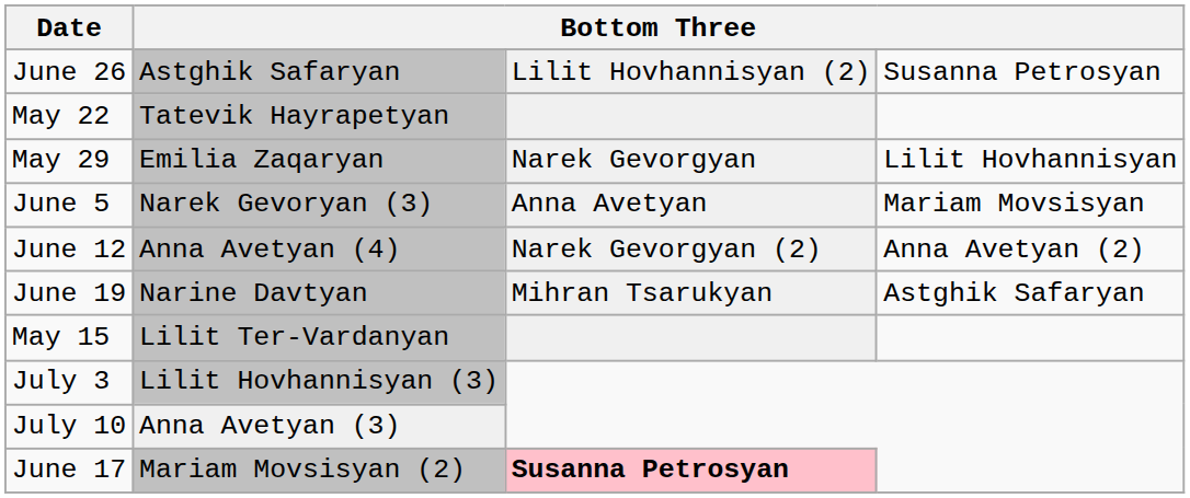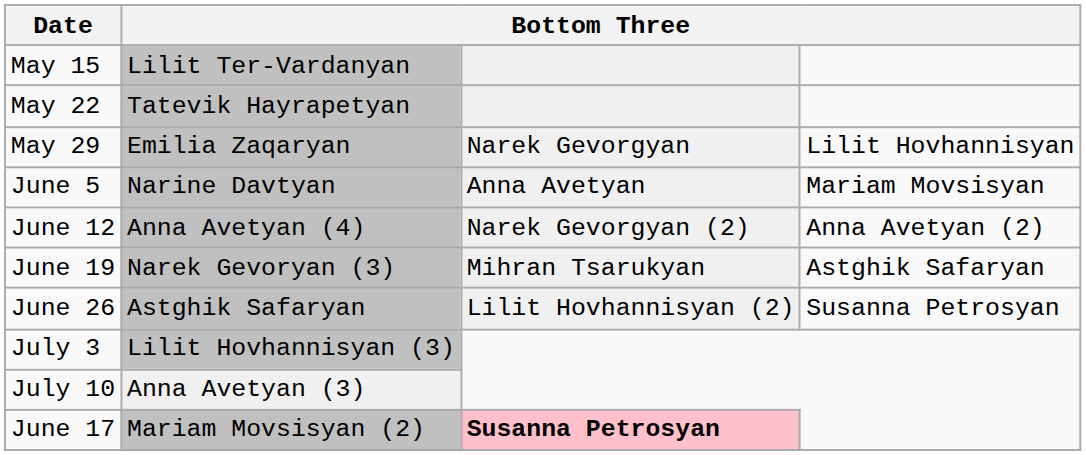 <table class="wikitable">
 <tr>
 <th>Date</th>
 <th colspan=3 align="center">Bottom Three</th>
 </tr>
 <tr>
-<td>June 26</td>
-<td bgcolor="#C0C0C0">Astghik Safaryan</td>
-<td bgcolor="#F0F0F0">Lilit Hovhannisyan (2)</td>
-<td>Susanna Petrosyan</td>
+<td>May 15</td>
+<td bgcolor="#C0C0C0">Lilit Ter-Vardanyan</td>
+<td bgcolor="#F0F0F0"></td>
+<td></td>
 </tr>
 <tr>
 <td>May 22</td>
 <td bgcolor="#C0C0C0">Tatevik Hayrapetyan</td>
 <td bgcolor="#F0F0F0"></td>
 <td></td>
 </tr>
 <tr>
 <td>May 29</td>
 <td bgcolor="#C0C0C0">Emilia Zaqaryan</td>
 <td bgcolor="#F0F0F0">Narek Gevorgyan</td>
 <td>Lilit Hovhannisyan</td>
 </tr>
 <tr>
 <td>June 5</td>
-<td bgcolor="#C0C0C0">Narek Gevoryan (3)</td>
+<td bgcolor="#C0C0C0">Narine Davtyan</td>
 <td bgcolor="#F0F0F0">Anna Avetyan</td>
 <td>Mariam Movsisyan</td>
 </tr>
 <tr>
 <td>June 12</td>
 <td bgcolor="#C0C0C0">Anna Avetyan (4)</td>
 <td bgcolor="#F0F0F0">Narek Gevorgyan (2)</td>
 <td>Anna Avetyan (2)</td>
 </tr>
 <tr>
 <td>June 19</td>
-<td bgcolor="#C0C0C0">Narine Davtyan</td>
+<td bgcolor="#C0C0C0">Narek Gevoryan (3)</td>
 <td bgcolor="#F0F0F0">Mihran Tsarukyan</td>
 <td>Astghik Safaryan</td>
 </tr>
 <tr>
-<td>May 15</td>
-<td bgcolor="#C0C0C0">Lilit Ter-Vardanyan</td>
-<td bgcolor="#F0F0F0"></td>
-<td></td>
+<td>June 26</td>
+<td bgcolor="#C0C0C0">Astghik Safaryan</td>
+<td bgcolor="#F0F0F0">Lilit Hovhannisyan (2)</td>
+<td>Susanna Petrosyan</td>
 </tr>
 <tr>
 <td>July 3</td>
 <td bgcolor="#C0C0C0">Lilit Hovhannisyan (3)</td>
 </tr>
 <tr>
 <td>July 10</td>
 <td bgcolor="#F0F0F0">Anna Avetyan (3)</td>
 </tr>
 <tr>
 <td>June 17</td>
 <td bgcolor="#C0C0C0">Mariam Movsisyan (2)</td>
 <td bgcolor="pink"><strong>Susanna Petrosyan</strong></td>
 </tr>
 </table>
